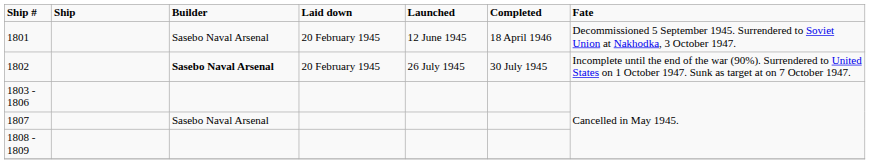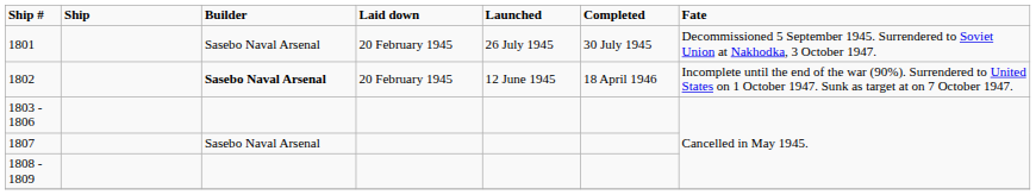 <table class="wikitable">
 <tr>
 <td width="4%"><strong>Ship #</strong></td>
 <td width="10%"><strong>Ship</strong></td>
 <td width="11%"><strong>Builder</strong></td>
 <td width="9%" bgcolor=><strong>Laid down</strong></td>
 <td width="7%" bgcolor=><strong>Launched</strong></td>
 <td width="7%" bgcolor=><strong>Completed</strong></td>
 <td width="25%" bgcolor=><strong>Fate</strong></td>
 </tr>
 <tr>
 <td>1801</td>
 <td></td>
 <td>Sasebo Naval Arsenal</td>
 <td>20 February 1945</td>
-<td>12 June 1945</td>
-<td>18 April 1946</td>
+<td>26 July 1945</td>
+<td>30 July 1945</td>
 <td>Decommissioned 5 September 1945. Surrendered to <a href='#'>Soviet Union</a> at <a href='#'>Nakhodka</a>, 3 October 1947.</td>
 </tr>
 <tr>
 <td>1802</td>
 <td></td>
 <td><strong>Sasebo Naval Arsenal</strong></td>
 <td>20 February 1945</td>
-<td>26 July 1945</td>
-<td>30 July 1945</td>
+<td>12 June 1945</td>
+<td>18 April 1946</td>
 <td>Incomplete until the end of the war (90%). Surrendered to <a href='#'>United States</a> on 1 October 1947. Sunk as target at  on 7 October 1947.</td>
 </tr>
 <tr>
 <td>1803 - 1806</td>
 <td></td>
 <td></td>
 <td></td>
 <td></td>
 <td></td>
 <td rowspan="3">Cancelled in May 1945.</td>
 </tr>
 <tr>
 <td>1807</td>
 <td></td>
 <td>Sasebo Naval Arsenal</td>
 <td></td>
 <td></td>
 <td></td>
 </tr>
 <tr>
 <td>1808 - 1809</td>
 <td></td>
 <td></td>
 <td></td>
 <td></td>
 <td></td>
 </tr>
 <tr>
 </tr>
 </table>
